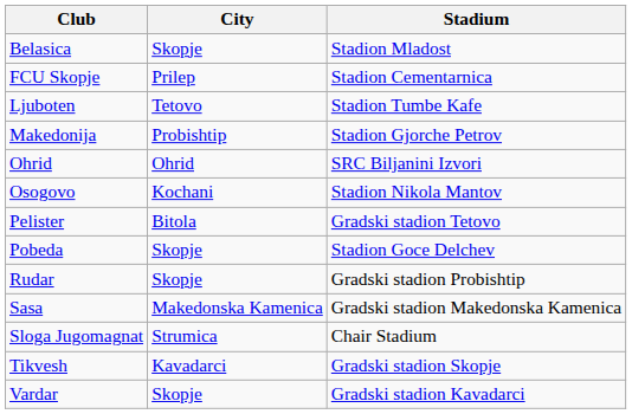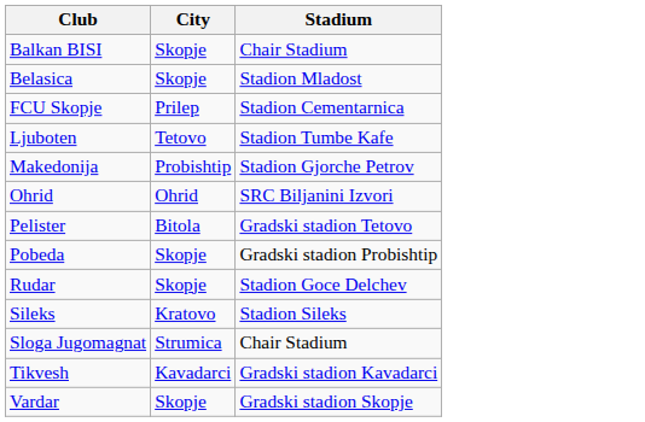 <table class="wikitable">
 <tr>
 <th>Club</th>
 <th>City</th>
 <th>Stadium</th>
+</tr>
+<tr>
+<td><a href='#'>Balkan BISI</a></td>
+<td><a href='#'>Skopje</a></td>
+<td><a href='#'>Chair Stadium</a></td>
 </tr>
 <tr>
 <td><a href='#'>Belasica</a></td>
 <td><a href='#'>Skopje</a></td>
 <td><a href='#'>Stadion Mladost</a></td>
 </tr>
 <tr>
 <td><a href='#'>FCU Skopje</a></td>
 <td><a href='#'>Prilep</a></td>
 <td><a href='#'>Stadion Cementarnica</a></td>
 </tr>
 <tr>
 <td><a href='#'>Ljuboten</a></td>
 <td><a href='#'>Tetovo</a></td>
 <td><a href='#'>Stadion Tumbe Kafe</a></td>
 </tr>
 <tr>
 <td><a href='#'>Makedonija</a></td>
 <td><a href='#'>Probishtip</a></td>
 <td><a href='#'>Stadion Gjorche Petrov</a></td>
 </tr>
 <tr>
 <td><a href='#'>Ohrid</a></td>
 <td><a href='#'>Ohrid</a></td>
 <td><a href='#'>SRC Biljanini Izvori</a></td>
 </tr>
 <tr>
-<td><a href='#'>Osogovo</a></td>
-<td><a href='#'>Kochani</a></td>
-<td><a href='#'>Stadion Nikola Mantov</a></td>
-</tr>
-<tr>
 <td><a href='#'>Pelister</a></td>
 <td><a href='#'>Bitola</a></td>
 <td><a href='#'>Gradski stadion Tetovo</a></td>
 </tr>
 <tr>
 <td><a href='#'>Pobeda</a></td>
 <td><a href='#'>Skopje</a></td>
-<td><a href='#'>Stadion Goce Delchev</a></td>
+<td>Gradski stadion Probishtip</td>
 </tr>
 <tr>
 <td><a href='#'>Rudar</a></td>
 <td><a href='#'>Skopje</a></td>
-<td>Gradski stadion Probishtip</td>
+<td><a href='#'>Stadion Goce Delchev</a></td>
 </tr>
 <tr>
-<td><a href='#'>Sasa</a></td>
-<td><a href='#'>Makedonska Kamenica</a></td>
-<td>Gradski stadion Makedonska Kamenica</td>
+<td><a href='#'>Sileks</a></td>
+<td><a href='#'>Kratovo</a></td>
+<td><a href='#'>Stadion Sileks</a></td>
 </tr>
 <tr>
 <td><a href='#'>Sloga Jugomagnat</a></td>
 <td><a href='#'>Strumica</a></td>
 <td>Chair Stadium</td>
 </tr>
 <tr>
 <td><a href='#'>Tikvesh</a></td>
 <td><a href='#'>Kavadarci</a></td>
-<td><a href='#'>Gradski stadion Skopje</a></td>
+<td><a href='#'>Gradski stadion Kavadarci</a></td>
 </tr>
 <tr>
 <td><a href='#'>Vardar</a></td>
 <td><a href='#'>Skopje</a></td>
-<td><a href='#'>Gradski stadion Kavadarci</a></td>
+<td><a href='#'>Gradski stadion Skopje</a></td>
 </tr>
 </table>
